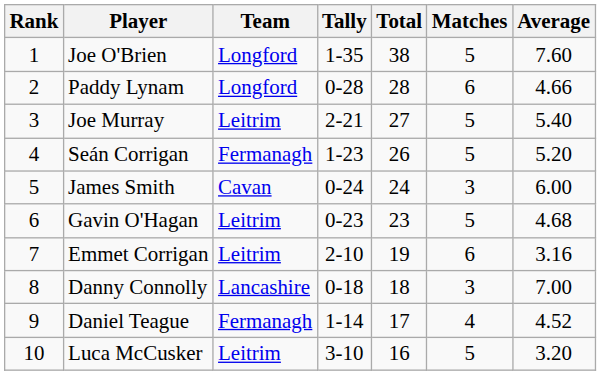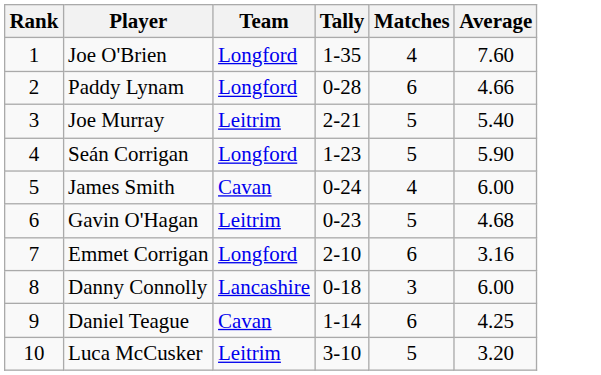 <table class="wikitable sortable">
 <tr>
 <th>Rank</th>
 <th>Player</th>
 <th>Team</th>
 <th>Tally</th>
-<th>Total</th>
 <th>Matches</th>
 <th>Average</th>
 </tr>
 <tr>
 <td rowspan="1" style="text-align:center;">1</td>
 <td>Joe O'Brien</td>
 <td><a href='#'>Longford</a></td>
 <td align=center>1-35</td>
-<td align=center>38</td>
-<td align=center>5</td>
+<td align=center>4</td>
 <td align=center>7.60</td>
 </tr>
 <tr>
 <td rowspan="1" style="text-align:center;">2</td>
 <td>Paddy Lynam</td>
 <td><a href='#'>Longford</a></td>
 <td align=center>0-28</td>
-<td align=center>28</td>
 <td align=center>6</td>
 <td align=center>4.66</td>
 </tr>
 <tr>
 <td rowspan="1" style="text-align:center;">3</td>
 <td>Joe Murray</td>
 <td><a href='#'>Leitrim</a></td>
 <td align=center>2-21</td>
-<td align=center>27</td>
 <td align=center>5</td>
 <td align=center>5.40</td>
 </tr>
 <tr>
 <td rowspan="1" style="text-align:center;">4</td>
 <td>Seán Corrigan</td>
-<td><a href='#'>Fermanagh</a></td>
+<td><a href='#'>Longford</a></td>
 <td align=center>1-23</td>
-<td align=center>26</td>
 <td align=center>5</td>
-<td align=center>5.20</td>
+<td align=center>5.90</td>
 </tr>
 <tr>
 <td rowspan="1" style="text-align:center;">5</td>
 <td>James Smith</td>
 <td><a href='#'>Cavan</a></td>
 <td align=center>0-24</td>
-<td align=center>24</td>
-<td align=center>3</td>
+<td align=center>4</td>
 <td align=center>6.00</td>
 </tr>
 <tr>
 <td rowspan="1" style="text-align:center;">6</td>
 <td>Gavin O'Hagan</td>
 <td><a href='#'>Leitrim</a></td>
 <td align=center>0-23</td>
-<td align=center>23</td>
 <td align=center>5</td>
 <td align=center>4.68</td>
 </tr>
 <tr>
 <td rowspan="1" style="text-align:center;">7</td>
 <td>Emmet Corrigan</td>
-<td><a href='#'>Leitrim</a></td>
+<td><a href='#'>Longford</a></td>
 <td align=center>2-10</td>
-<td align=center>19</td>
 <td align=center>6</td>
 <td align=center>3.16</td>
 </tr>
 <tr>
 <td rowspan="1" style="text-align:center;">8</td>
 <td>Danny Connolly</td>
 <td><a href='#'>Lancashire</a></td>
 <td align=center>0-18</td>
-<td align=center>18</td>
 <td align=center>3</td>
-<td align=center>7.00</td>
+<td align=center>6.00</td>
 </tr>
 <tr>
 <td rowspan="1" style="text-align:center;">9</td>
 <td>Daniel Teague</td>
-<td><a href='#'>Fermanagh</a></td>
+<td><a href='#'>Cavan</a></td>
 <td align=center>1-14</td>
-<td align=center>17</td>
-<td align=center>4</td>
-<td align=center>4.52</td>
+<td align=center>6</td>
+<td align=center>4.25</td>
 </tr>
 <tr>
 <td rowspan="1" style="text-align:center;">10</td>
 <td>Luca McCusker</td>
 <td><a href='#'>Leitrim</a></td>
 <td align=center>3-10</td>
-<td align=center>16</td>
 <td align=center>5</td>
 <td align=center>3.20</td>
 </tr>
 </table>
